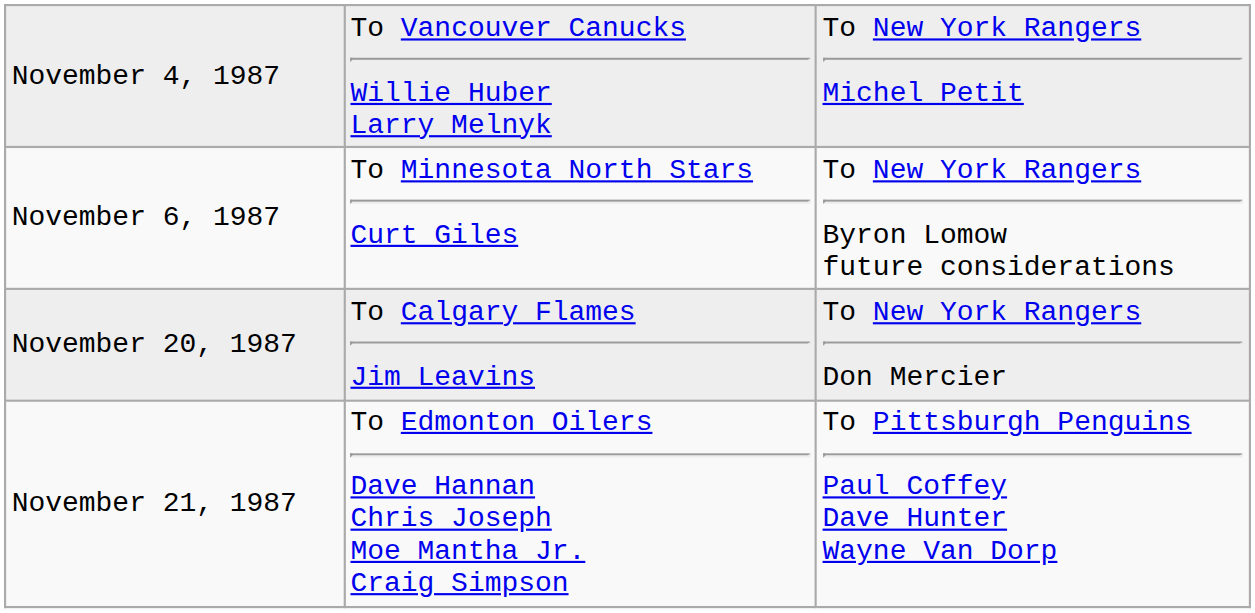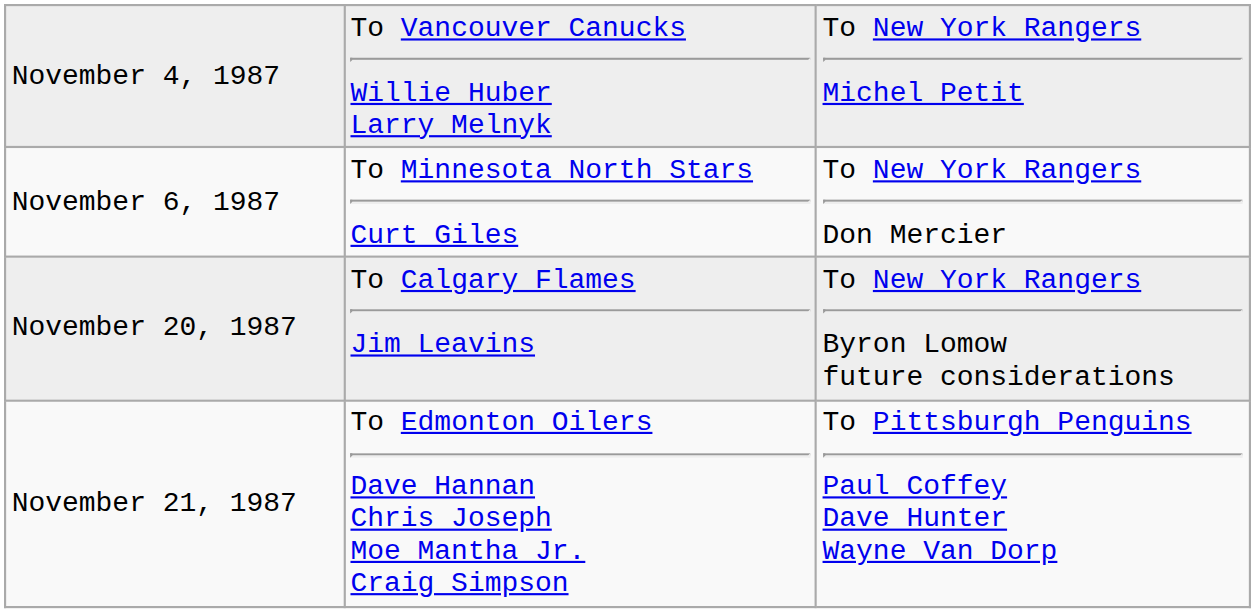 <table class="wikitable" style="border:1px solid #999; width:580px;">
 <tr style="background:#eee;">
 <td>November 4, 1987</td>
 <td valign="top">To <a href='#'>Vancouver Canucks</a><hr><a href='#'>Willie Huber</a><br><a href='#'>Larry Melnyk</a></td>
 <td valign="top">To <a href='#'>New York Rangers</a><hr><a href='#'>Michel Petit</a></td>
 </tr>
 <tr>
 <td>November 6, 1987</td>
 <td valign="top">To <a href='#'>Minnesota North Stars</a><hr><a href='#'>Curt Giles</a></td>
-<td valign="top">To <a href='#'>New York Rangers</a><hr>Byron Lomow<br>future considerations</td>
+<td valign="top">To <a href='#'>New York Rangers</a><hr>Don Mercier</td>
 </tr>
 <tr style="background:#eee;">
 <td>November 20, 1987</td>
 <td valign="top">To <a href='#'>Calgary Flames</a><hr><a href='#'>Jim Leavins</a></td>
-<td valign="top">To <a href='#'>New York Rangers</a><hr>Don Mercier</td>
+<td valign="top">To <a href='#'>New York Rangers</a><hr>Byron Lomow<br>future considerations</td>
 </tr>
 <tr>
 <td>November 21, 1987</td>
 <td valign="top">To <a href='#'>Edmonton Oilers</a><hr><a href='#'>Dave Hannan</a><br><a href='#'>Chris Joseph</a><br><a href='#'>Moe Mantha Jr.</a><br><a href='#'>Craig Simpson</a></td>
 <td valign="top">To <a href='#'>Pittsburgh Penguins</a><hr><a href='#'>Paul Coffey</a><br><a href='#'>Dave Hunter</a><br><a href='#'>Wayne Van Dorp</a></td>
 </tr>
 </table>
